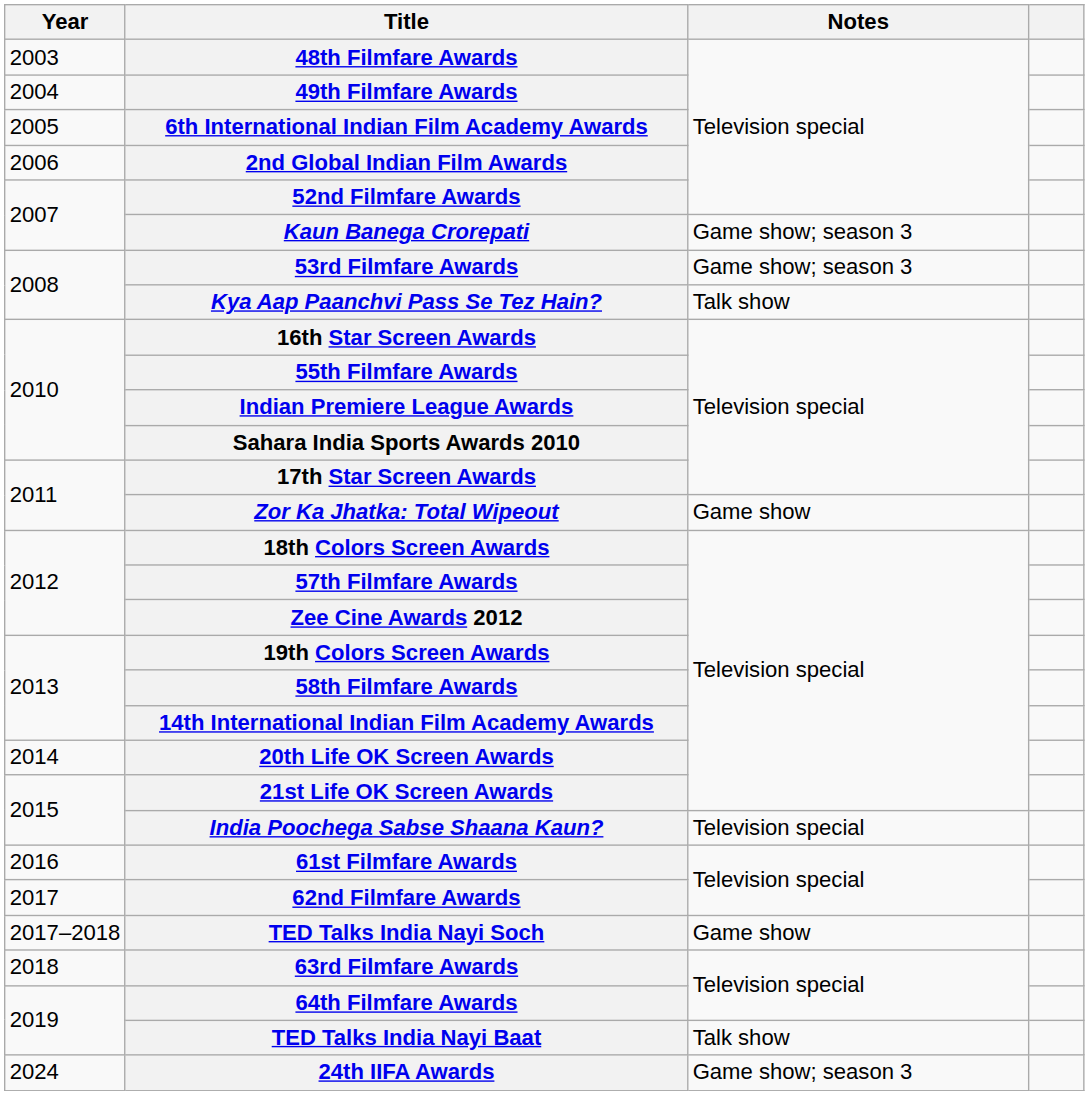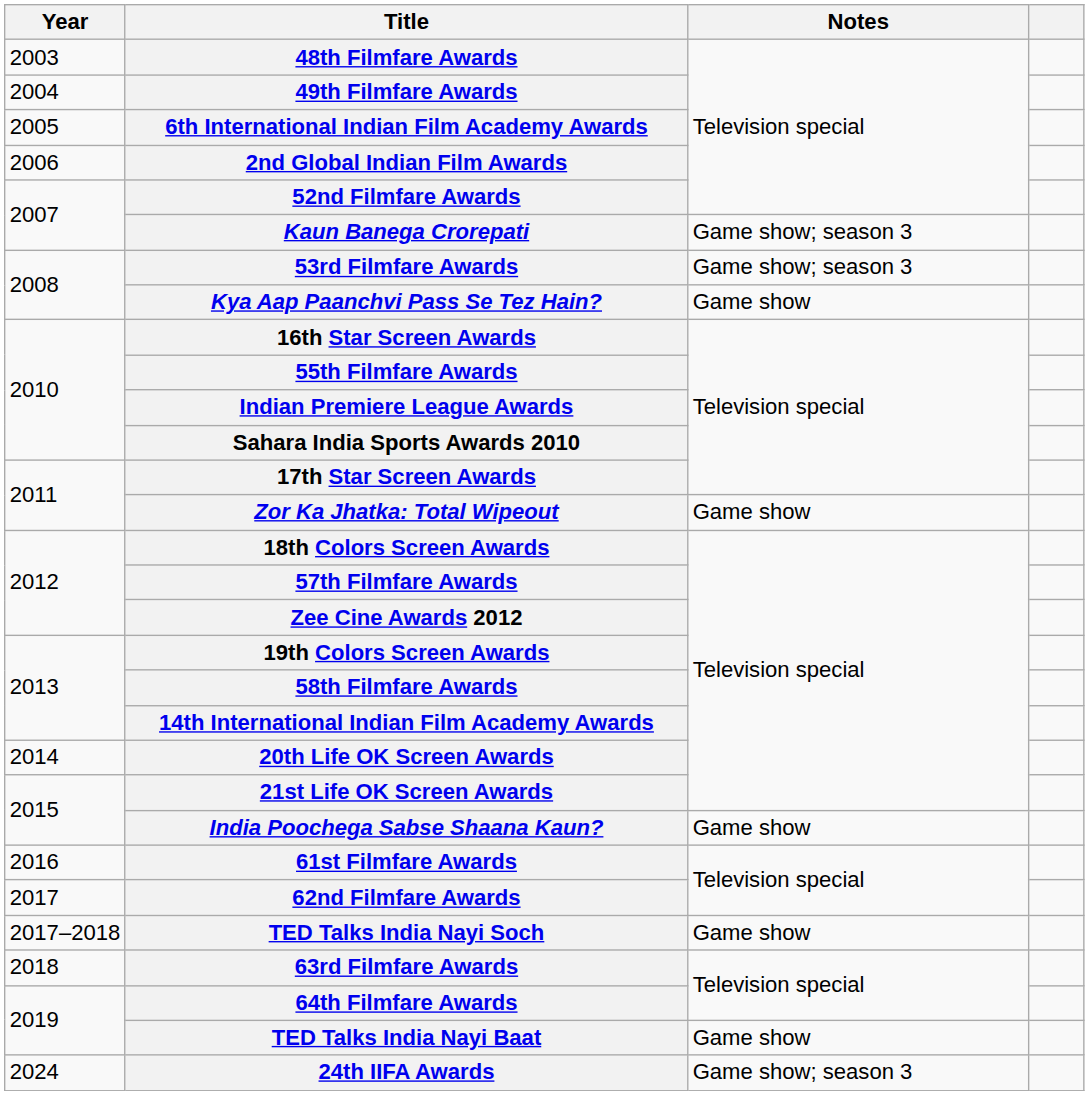 <table class="wikitable sortable plainrowheaders" style="text-align: margin;">
 <tr>
 <th scope="col">Year</th>
 <th scope="col" style="width: 25em;">Title</th>
 <th scope="col" style="width: 15em;" class="unsortable">Notes</th>
 <th scope="col" style="width: 2em;" class="unsortable"></th>
 </tr>
 <tr>
 <td>2003</td>
 <th scope="row"><a href='#'>48th Filmfare Awards</a></th>
 <td rowspan="5">Television special</td>
 <td style="text-align:center;"></td>
 </tr>
 <tr>
 <td>2004</td>
 <th scope="row"><a href='#'>49th Filmfare Awards</a></th>
 <td style="text-align:center;"></td>
 </tr>
 <tr>
 <td>2005</td>
 <th scope="row"><a href='#'>6th International Indian Film Academy Awards</a></th>
 <td style="text-align:center;"></td>
 </tr>
 <tr>
 <td>2006</td>
 <th scope="row"><a href='#'>2nd Global Indian Film Awards</a></th>
 <td style="text-align:center;"></td>
 </tr>
 <tr>
 <td rowspan="2">2007</td>
 <th scope="row"><a href='#'>52nd Filmfare Awards</a></th>
 <td style="text-align:center;"></td>
 </tr>
 <tr>
 <th scope="row"><em><a href='#'>Kaun Banega Crorepati</a></em></th>
 <td>Game show; season 3</td>
 <td style="text-align:center;"></td>
 </tr>
 <tr>
 <td rowspan="2">2008</td>
 <th scope="row"><a href='#'>53rd Filmfare Awards</a></th>
 <td>Game show; season 3</td>
 <td style="text-align:center;"></td>
 </tr>
 <tr>
 <th scope="row"><em><a href='#'>Kya Aap Paanchvi Pass Se Tez Hain?</a></em></th>
-<td>Talk show</td>
+<td>Game show</td>
 <td style="text-align:center;"></td>
 </tr>
 <tr>
 <td rowspan="4">2010</td>
 <th scope="row">16th <a href='#'>Star Screen Awards</a></th>
 <td rowspan="5">Television special</td>
 <td style="text-align:center;"></td>
 </tr>
 <tr>
 <th scope="row"><a href='#'>55th Filmfare Awards</a></th>
 <td style="text-align:center;"></td>
 </tr>
 <tr>
 <th scope="row"><a href='#'>Indian Premiere League Awards</a></th>
 <td style="text-align:center;"></td>
 </tr>
 <tr>
 <th scope="row">Sahara India Sports Awards 2010</th>
 <td style="text-align:center;"></td>
 </tr>
 <tr>
 <td rowspan="2">2011</td>
 <th scope="row">17th <a href='#'>Star Screen Awards</a></th>
 <td style="text-align:center;"></td>
 </tr>
 <tr>
 <th scope="row"><em><a href='#'>Zor Ka Jhatka: Total Wipeout</a></em></th>
 <td>Game show</td>
 <td style="text-align:center;"></td>
 </tr>
 <tr>
 <td rowspan="3">2012</td>
 <th scope="row">18th <a href='#'>Colors Screen Awards</a></th>
 <td rowspan="8">Television special</td>
 <td style="text-align:center;"></td>
 </tr>
 <tr>
 <th scope="row"><a href='#'>57th Filmfare Awards</a></th>
 <td style="text-align:center;"></td>
 </tr>
 <tr>
 <th scope="row"><a href='#'>Zee Cine Awards</a> 2012</th>
 <td style="text-align:center;"></td>
 </tr>
 <tr>
 <td rowspan="3">2013</td>
 <th scope="row">19th <a href='#'>Colors Screen Awards</a></th>
 <td style="text-align:center;"></td>
 </tr>
 <tr>
 <th scope="row"><a href='#'>58th Filmfare Awards</a></th>
 <td style="text-align:center;"></td>
 </tr>
 <tr>
 <th scope="row"><a href='#'>14th International Indian Film Academy Awards</a></th>
 <td style="text-align:center;"></td>
 </tr>
 <tr>
 <td>2014</td>
 <th scope="row"><a href='#'>20th Life OK Screen Awards</a></th>
 <td style="text-align:center;"></td>
 </tr>
 <tr>
 <td rowspan="2">2015</td>
 <th scope="row"><a href='#'>21st Life OK Screen Awards</a></th>
 <td style="text-align:center;"></td>
 </tr>
 <tr>
 <th scope="row"><em><a href='#'>India Poochega Sabse Shaana Kaun?</a></em></th>
-<td>Television special</td>
+<td>Game show</td>
 <td style="text-align:center;"></td>
 </tr>
 <tr>
 <td>2016</td>
 <th scope="row"><a href='#'>61st Filmfare Awards</a></th>
 <td rowspan="2">Television special</td>
 <td style="text-align:center;"></td>
 </tr>
 <tr>
 <td>2017</td>
 <th scope="row"><a href='#'>62nd Filmfare Awards</a></th>
 <td style="text-align:center;"></td>
 </tr>
 <tr>
 <td>2017–2018</td>
 <th scope="row"><a href='#'>TED Talks India Nayi Soch</a></th>
 <td>Game show</td>
 <td style="text-align:center;"></td>
 </tr>
 <tr>
 <td>2018</td>
 <th scope="row"><a href='#'>63rd Filmfare Awards</a></th>
 <td rowspan="2">Television special</td>
 <td style="text-align:center;"></td>
 </tr>
 <tr>
 <td rowspan="2">2019</td>
 <th scope="row"><a href='#'>64th Filmfare Awards</a></th>
 <td style="text-align:center;"></td>
 </tr>
 <tr>
 <th scope="row"><a href='#'>TED Talks India Nayi Baat</a></th>
-<td>Talk show</td>
+<td>Game show</td>
 <td style="text-align:center;"></td>
 </tr>
 <tr>
 <td>2024</td>
 <th scope="row"><a href='#'>24th IIFA Awards</a></th>
 <td>Game show; season 3</td>
 <td style="text-align:center;"></td>
 </tr>
 </table>
